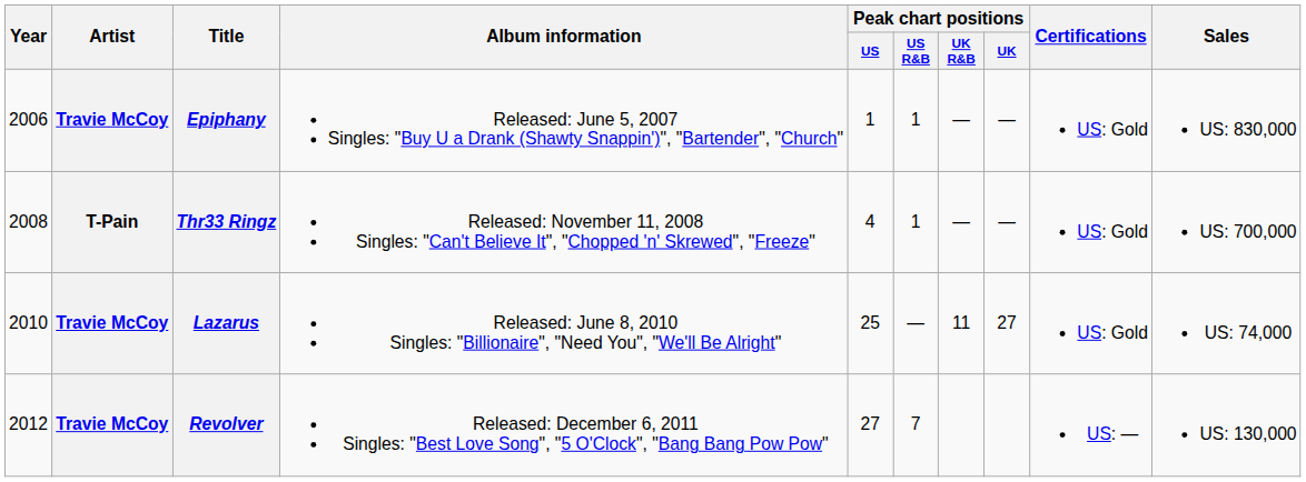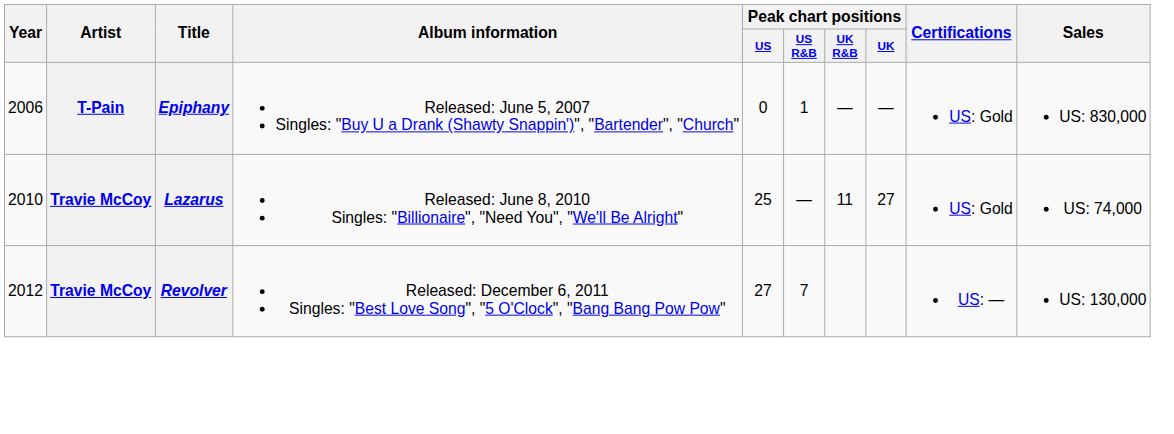 <table class="wikitable plainrowheaders" style="text-align:center;">
 <tr>
 <th scope="col" rowspan="2">Year</th>
 <th scope="col" rowspan="2">Artist</th>
 <th scope="col" rowspan="2">Title</th>
 <th scope="col" rowspan="2">Album information</th>
 <th scope="col" colspan="4">Peak chart positions</th>
 <th scope="col" rowspan="2"><a href='#'>Certifications</a></th>
 <th scope="col" rowspan="2">Sales</th>
 </tr>
 <tr>
 <th scope="col" style="width:3em;font-size:75%;"><a href='#'>US</a></th>
 <th scope="col" style="width:3em;font-size:75%;"><a href='#'>US R&B</a></th>
 <th scope="col" style="width:3em;font-size:75%;"><a href='#'>UK R&B</a></th>
 <th scope="col" style="width:3em;font-size:75%;"><a href='#'>UK</a></th>
 </tr>
 <tr>
 <td rowspan="1">2006</td>
-<th scope="row"><a href='#'>Travie McCoy</a></th>
+<th scope="row"><a href='#'>T-Pain</a></th>
 <th scope="row"><em><a href='#'>Epiphany</a></em></th>
 <td><br><ul><li>Released: June 5, 2007</li><li>Singles: "<a href='#'>Buy U a Drank (Shawty Snappin')</a>", "<a href='#'>Bartender</a>", "<a href='#'>Church</a>"</li></ul></td>
-<td>1</td>
+<td>0</td>
 <td>1</td>
 <td>—</td>
 <td>—</td>
 <td><br><ul><li><a href='#'>US</a>: Gold</li></ul></td>
 <td><br><ul><li>US: 830,000</li></ul></td>
-</tr>
-<tr>
-<td rowspan="1">2008</td>
-<th scope="row">T-Pain</th>
-<th scope="row"><em><a href='#'>Thr33 Ringz</a></em></th>
-<td><br><ul><li>Released: November 11, 2008</li><li>Singles: "<a href='#'>Can't Believe It</a>", "<a href='#'>Chopped 'n' Skrewed</a>", "<a href='#'>Freeze</a>"</li></ul></td>
-<td>4</td>
-<td>1</td>
-<td>—</td>
-<td>—</td>
-<td><br><ul><li><a href='#'>US</a>: Gold</li></ul></td>
-<td><br><ul><li>US: 700,000</li></ul></td>
 </tr>
 <tr>
 <td rowspan="1">2010</td>
 <th scope="row"><a href='#'>Travie McCoy</a></th>
 <th scope="row"><em><a href='#'>Lazarus</a></em></th>
 <td><br><ul><li>Released: June 8, 2010</li><li>Singles: "<a href='#'>Billionaire</a>", "Need You", "<a href='#'>We'll Be Alright</a>"</li></ul></td>
 <td>25</td>
 <td>—</td>
 <td>11</td>
 <td>27</td>
 <td><br><ul><li><a href='#'>US</a>: Gold</li></ul></td>
 <td><br><ul><li>US:  74,000</li></ul></td>
 </tr>
 <tr>
 <td rowspan="1">2012</td>
 <th scope="row"><a href='#'>Travie McCoy</a></th>
 <th scope="row"><em><a href='#'>Revolver</a></em></th>
 <td><br><ul><li>Released: December 6, 2011</li><li>Singles: "<a href='#'>Best Love Song</a>", "<a href='#'>5 O'Clock</a>", "<a href='#'>Bang Bang Pow Pow</a>"</li></ul></td>
 <td>27</td>
 <td>7</td>
 <td></td>
 <td></td>
 <td><br><ul><li><a href='#'>US</a>: —</li></ul></td>
 <td><br><ul><li>US:  130,000</li></ul></td>
 </tr>
 </table>
